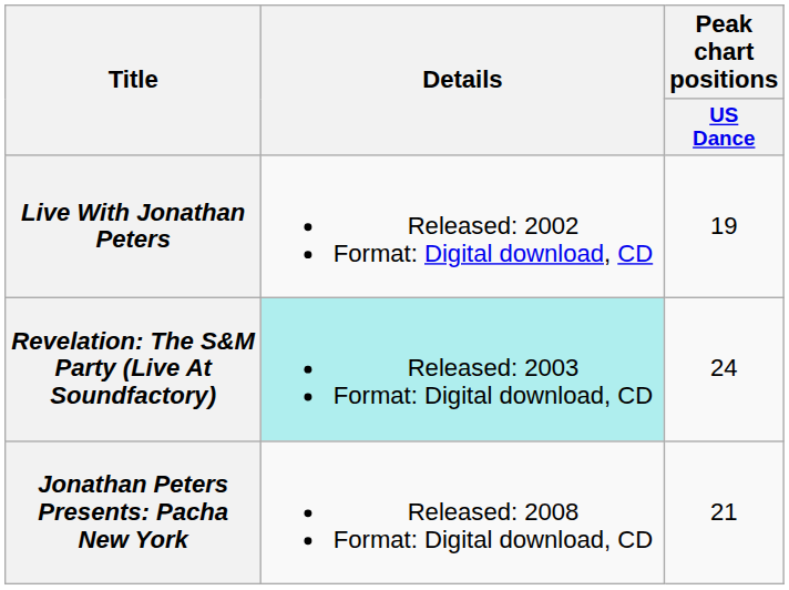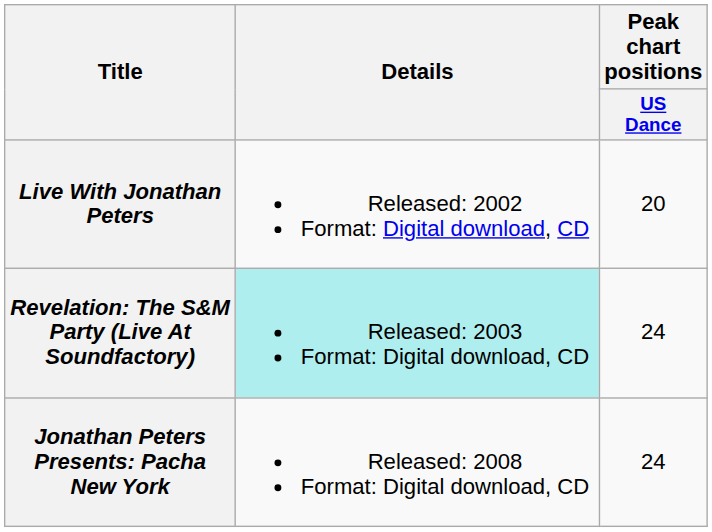 <table class="wikitable plainrowheaders" style="text-align:center;">
 <tr>
 <th scope="col" rowspan="2" style="width:10em;">Title</th>
 <th scope="col" rowspan="2" style="width:16em;">Details</th>
 <th scope="col">Peak chart positions</th>
 </tr>
 <tr>
 <th scope="col" style="width:3em;font-size:85%;"><a href='#'>US<br>Dance</a><br></th>
 </tr>
 <tr>
 <th scope="row"><em>Live With Jonathan Peters</em></th>
 <td><br><ul><li>Released: 2002</li><li>Format: <a href='#'>Digital download</a>, <a href='#'>CD</a></li></ul></td>
-<td>19</td>
+<td>20</td>
 </tr>
 <tr>
 <th scope="row"><em>Revelation: The S&M Party (Live At Soundfactory)</em></th>
 <td style="background: paleturquoise;"><br><ul><li>Released: 2003</li><li>Format: Digital download, CD</li></ul></td>
 <td>24</td>
 </tr>
 <tr>
 <th scope="row"><em>Jonathan Peters Presents: Pacha New York</em></th>
 <td><br><ul><li>Released: 2008</li><li>Format: Digital download, CD</li></ul></td>
-<td>21</td>
+<td>24</td>
 </tr>
 </table>
